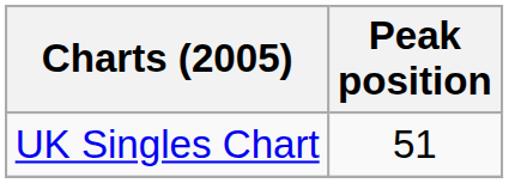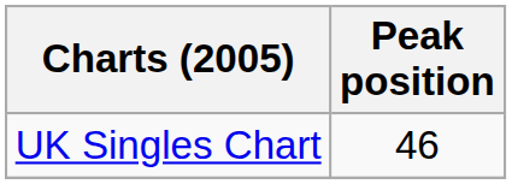 <table class="wikitable sortable">
 <tr>
 <th align="left">Charts (2005)</th>
 <th align="left">Peak<br>position</th>
 </tr>
 <tr>
 <td align="left"><a href='#'>UK Singles Chart</a></td>
-<td align="center">51</td>
+<td align="center">46</td>
 </tr>
 <tr>
 </tr>
 </table>
